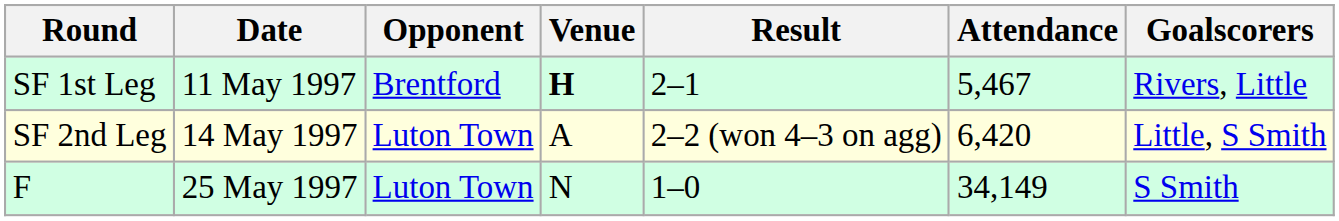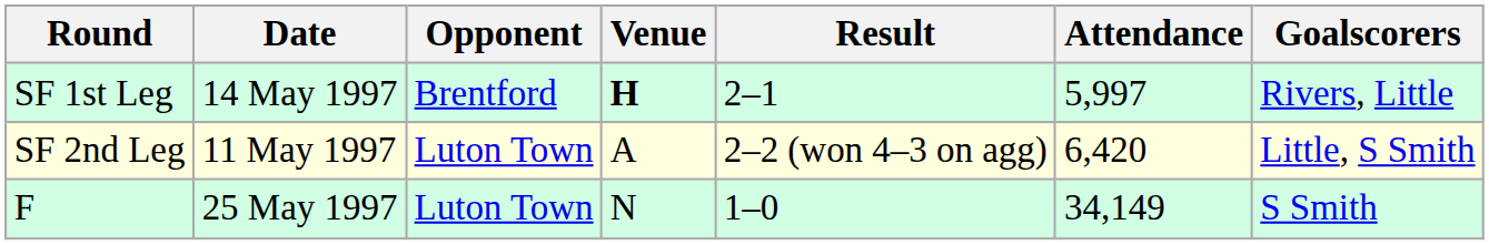 <table class="wikitable">
 <tr>
 <th>Round</th>
 <th>Date</th>
 <th>Opponent</th>
 <th>Venue</th>
 <th>Result</th>
 <th>Attendance</th>
 <th>Goalscorers</th>
 </tr>
 <tr style="background-color: #d0ffe3;">
 <td>SF 1st Leg</td>
-<td>11 May 1997</td>
+<td>14 May 1997</td>
 <td><a href='#'>Brentford</a></td>
 <td><strong>H</strong></td>
 <td>2–1</td>
-<td>5,467</td>
+<td>5,997</td>
 <td><a href='#'>Rivers</a>, <a href='#'>Little</a></td>
 </tr>
 <tr style="background-color: #ffffdd;">
 <td>SF 2nd Leg</td>
-<td>14 May 1997</td>
+<td>11 May 1997</td>
 <td><a href='#'>Luton Town</a></td>
 <td>A</td>
 <td>2–2 (won 4–3 on agg)</td>
 <td>6,420</td>
 <td><a href='#'>Little</a>, <a href='#'>S Smith</a></td>
 </tr>
 <tr style="background-color: #d0ffe3;">
 <td>F</td>
 <td>25 May 1997</td>
 <td><a href='#'>Luton Town</a></td>
 <td>N</td>
 <td>1–0</td>
 <td>34,149</td>
 <td><a href='#'>S Smith</a></td>
 </tr>
 </table>
